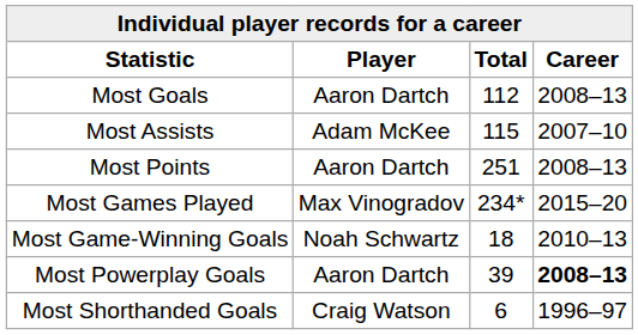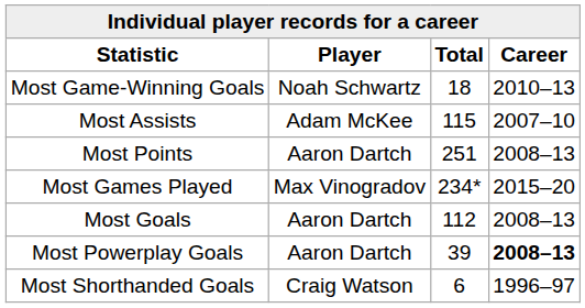 <table align=center border="1" cellpadding="3" cellspacing="1" bgcolor="#ffffff" style="border: 1px #aaaaaa solid; border-collapse: collapse;">
 <tr>
 <td align="center" bgcolor="#eeeeee" colspan=4 style="border-bottom:1px #aaaaaa solid;"><strong>Individual player records for a career</strong></td>
 </tr>
 <tr>
 <th>Statistic</th>
 <th>Player</th>
 <th>Total</th>
 <th>Career</th>
 </tr>
 <tr align="center">
-<td>Most Goals</td>
-<td>Aaron Dartch</td>
-<td>112</td>
-<td>2008–13</td>
+<td>Most Game-Winning Goals</td>
+<td>Noah Schwartz</td>
+<td>18</td>
+<td>2010–13</td>
 </tr>
 <tr align="center">
 <td>Most Assists</td>
 <td>Adam McKee</td>
 <td>115</td>
 <td>2007–10</td>
 </tr>
 <tr align="center">
 <td>Most Points</td>
 <td>Aaron Dartch</td>
 <td>251</td>
 <td>2008–13</td>
 </tr>
 <tr align="center">
 <td>Most Games Played</td>
 <td>Max Vinogradov</td>
 <td>234*</td>
 <td>2015–20</td>
 </tr>
 <tr align="center">
-<td>Most Game-Winning Goals</td>
-<td>Noah Schwartz</td>
-<td>18</td>
-<td>2010–13</td>
+<td>Most Goals</td>
+<td>Aaron Dartch</td>
+<td>112</td>
+<td>2008–13</td>
 </tr>
 <tr align="center">
 <td>Most Powerplay Goals</td>
 <td>Aaron Dartch</td>
 <td>39</td>
 <td><strong>2008–13</strong></td>
 </tr>
 <tr align="center">
 <td>Most Shorthanded Goals</td>
 <td>Craig Watson</td>
 <td>6</td>
 <td>1996–97</td>
 </tr>
 </table>
